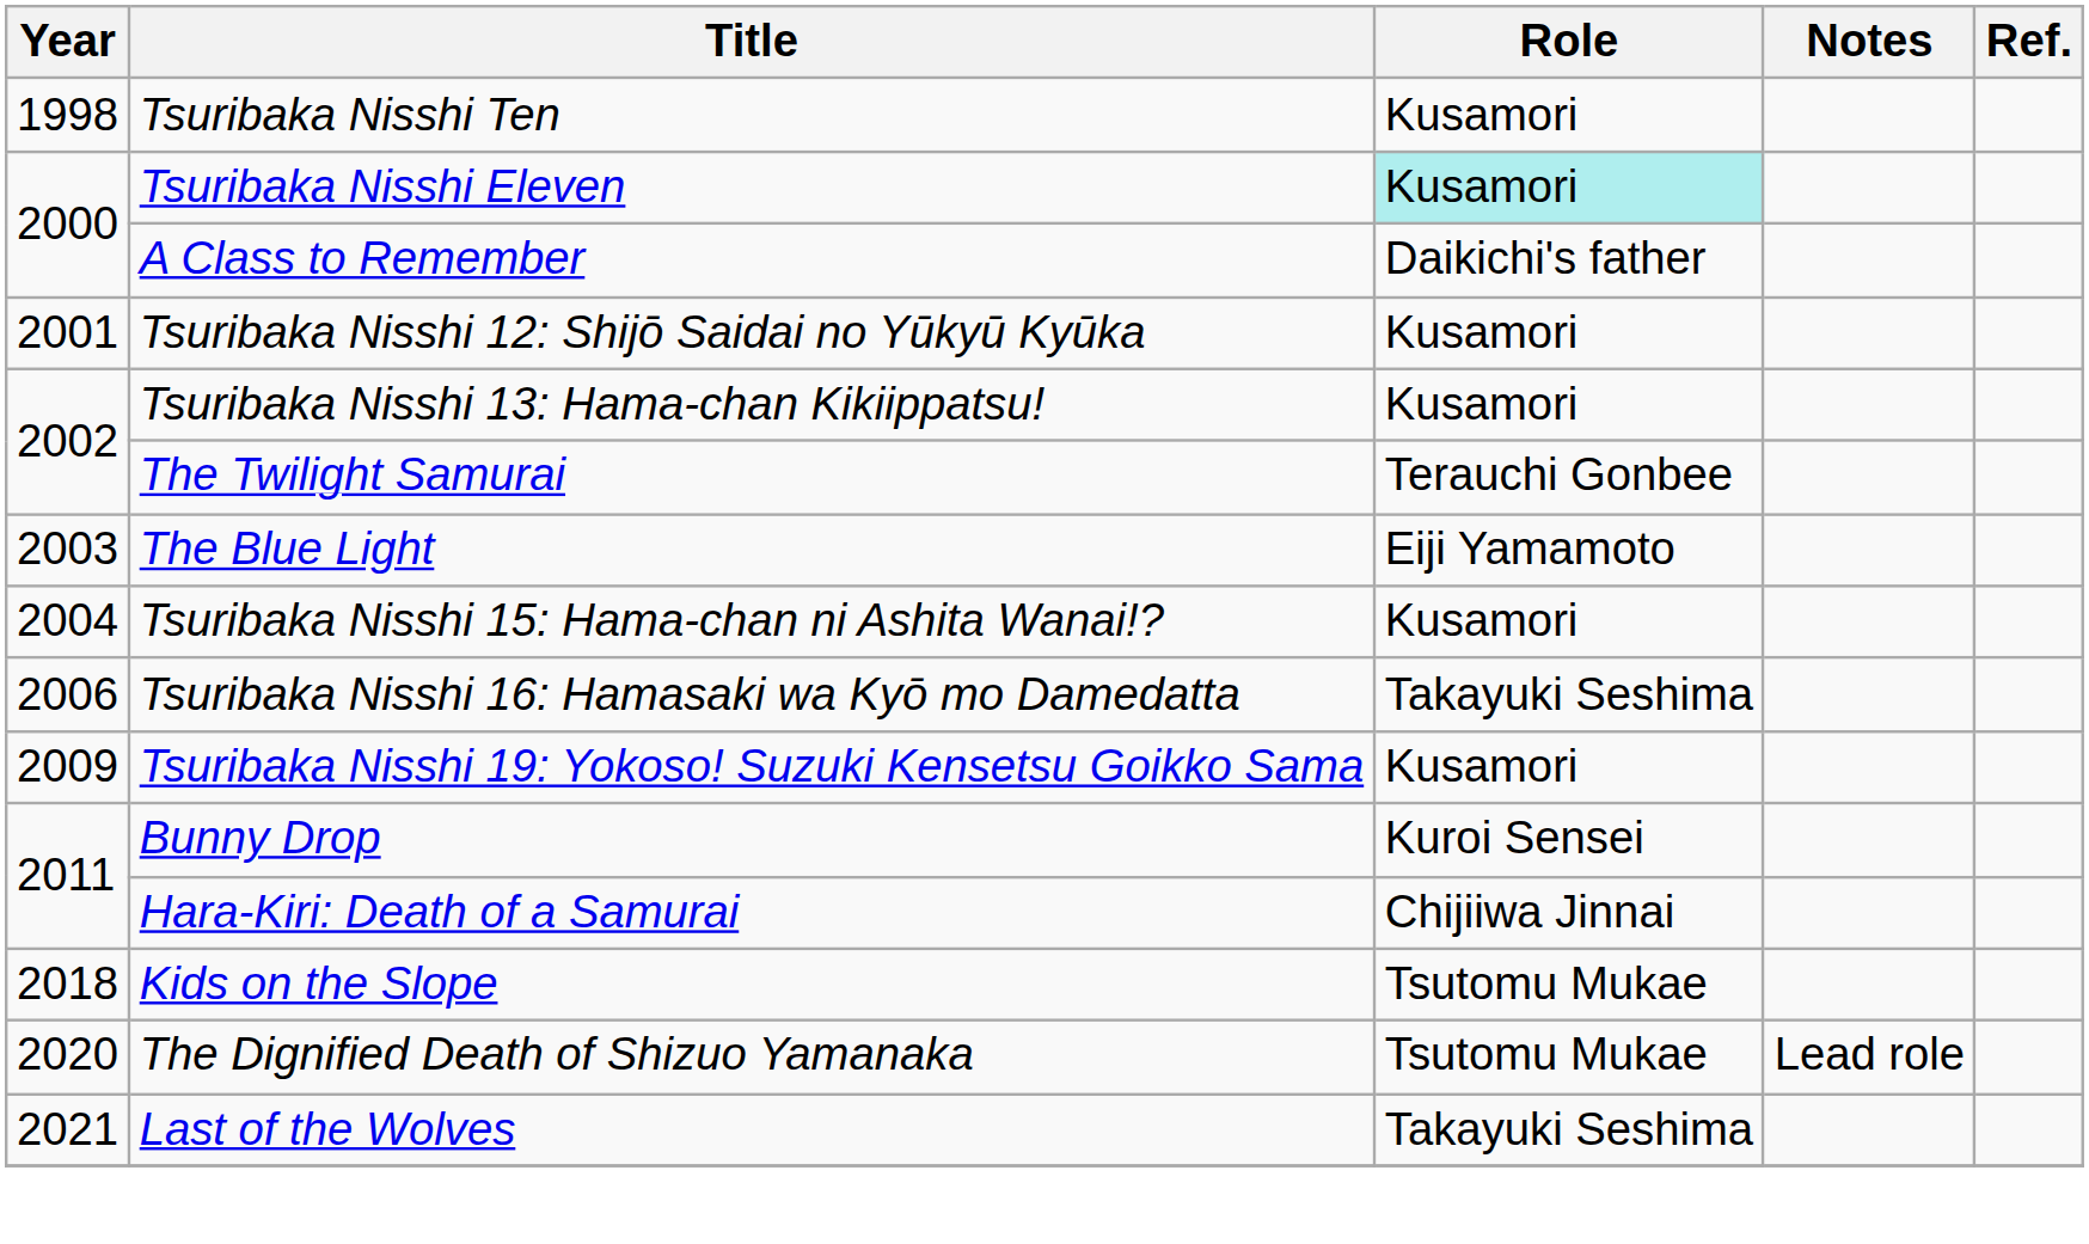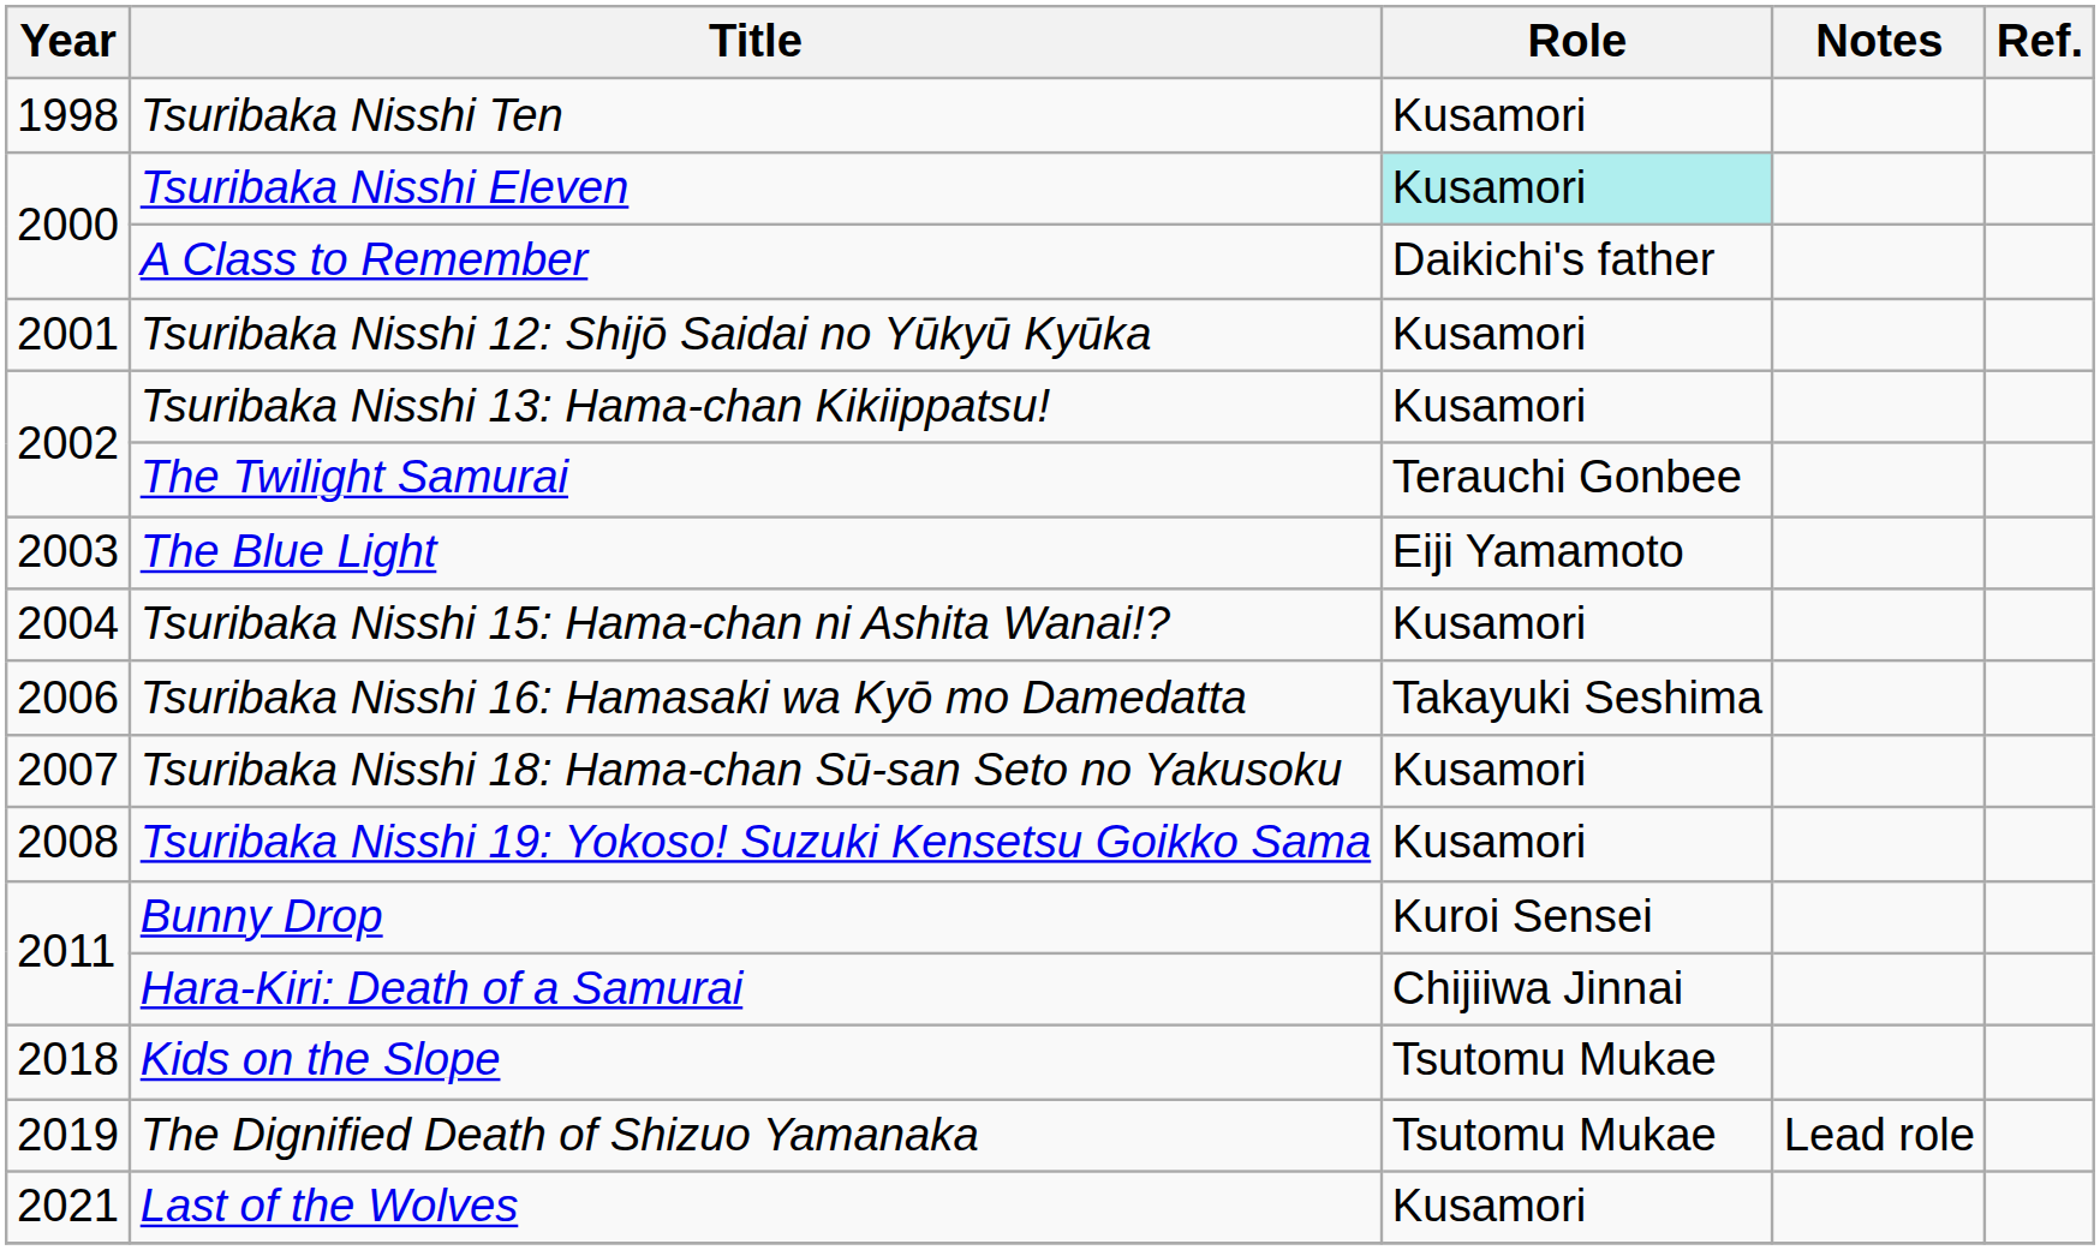 <table class="wikitable">
 <tr>
 <th>Year</th>
 <th>Title</th>
 <th>Role</th>
 <th>Notes</th>
 <th>Ref.</th>
 </tr>
 <tr>
 <td>1998</td>
 <td><em>Tsuribaka Nisshi Ten</em></td>
 <td>Kusamori</td>
 <td></td>
 <td></td>
 </tr>
 <tr>
 <td rowspan="2">2000</td>
 <td><em><a href='#'>Tsuribaka Nisshi Eleven</a></em></td>
 <td style="background: paleturquoise;">Kusamori</td>
 <td></td>
 <td></td>
 </tr>
 <tr>
 <td><em><a href='#'>A Class to Remember</a></em></td>
 <td>Daikichi's father</td>
 <td></td>
 <td></td>
 </tr>
 <tr>
 <td>2001</td>
 <td><em>Tsuribaka Nisshi 12: Shijō Saidai no Yūkyū Kyūka</em></td>
 <td>Kusamori</td>
 <td></td>
 <td></td>
 </tr>
 <tr>
 <td rowspan="2">2002</td>
 <td><em>Tsuribaka Nisshi 13: Hama-chan Kikiippatsu!</em></td>
 <td>Kusamori</td>
 <td></td>
 <td></td>
 </tr>
 <tr>
 <td><em><a href='#'>The Twilight Samurai</a></em></td>
 <td>Terauchi Gonbee</td>
 <td></td>
 <td></td>
 </tr>
 <tr>
 <td>2003</td>
 <td><em><a href='#'>The Blue Light</a></em></td>
 <td>Eiji Yamamoto</td>
 <td></td>
 <td></td>
 </tr>
 <tr>
 <td>2004</td>
 <td><em>Tsuribaka Nisshi 15: Hama-chan ni Ashita Wanai!?</em></td>
 <td>Kusamori</td>
 <td></td>
 <td></td>
 </tr>
 <tr>
 <td>2006</td>
 <td><em>Tsuribaka Nisshi 16: Hamasaki wa Kyō mo Damedatta</em></td>
 <td>Takayuki Seshima</td>
 <td></td>
 <td></td>
 </tr>
 <tr>
-<td>2009</td>
+<td>2007</td>
+<td><em>Tsuribaka Nisshi 18: Hama-chan Sū-san Seto no Yakusoku</em></td>
+<td>Kusamori</td>
+<td></td>
+<td></td>
+</tr>
+<tr>
+<td>2008</td>
 <td><em><a href='#'>Tsuribaka Nisshi 19: Yokoso! Suzuki Kensetsu Goikko Sama</a></em></td>
 <td>Kusamori</td>
 <td></td>
 <td></td>
 </tr>
 <tr>
 <td rowspan="2">2011</td>
 <td><em><a href='#'>Bunny Drop</a></em></td>
 <td>Kuroi Sensei</td>
 <td></td>
 <td></td>
 </tr>
 <tr>
 <td><em><a href='#'>Hara-Kiri: Death of a Samurai</a></em></td>
 <td>Chijiiwa Jinnai</td>
 <td></td>
 <td></td>
 </tr>
 <tr>
 <td>2018</td>
 <td><em><a href='#'>Kids on the Slope</a></em></td>
 <td>Tsutomu Mukae</td>
 <td></td>
 <td></td>
 </tr>
 <tr>
-<td>2020</td>
+<td>2019</td>
 <td><em>The Dignified Death of Shizuo Yamanaka</em></td>
 <td>Tsutomu Mukae</td>
 <td>Lead role</td>
 <td></td>
 </tr>
 <tr>
 <td>2021</td>
 <td><em><a href='#'>Last of the Wolves</a></em></td>
-<td>Takayuki Seshima</td>
+<td>Kusamori</td>
 <td></td>
 <td></td>
 </tr>
 <tr>
 </tr>
 </table>
